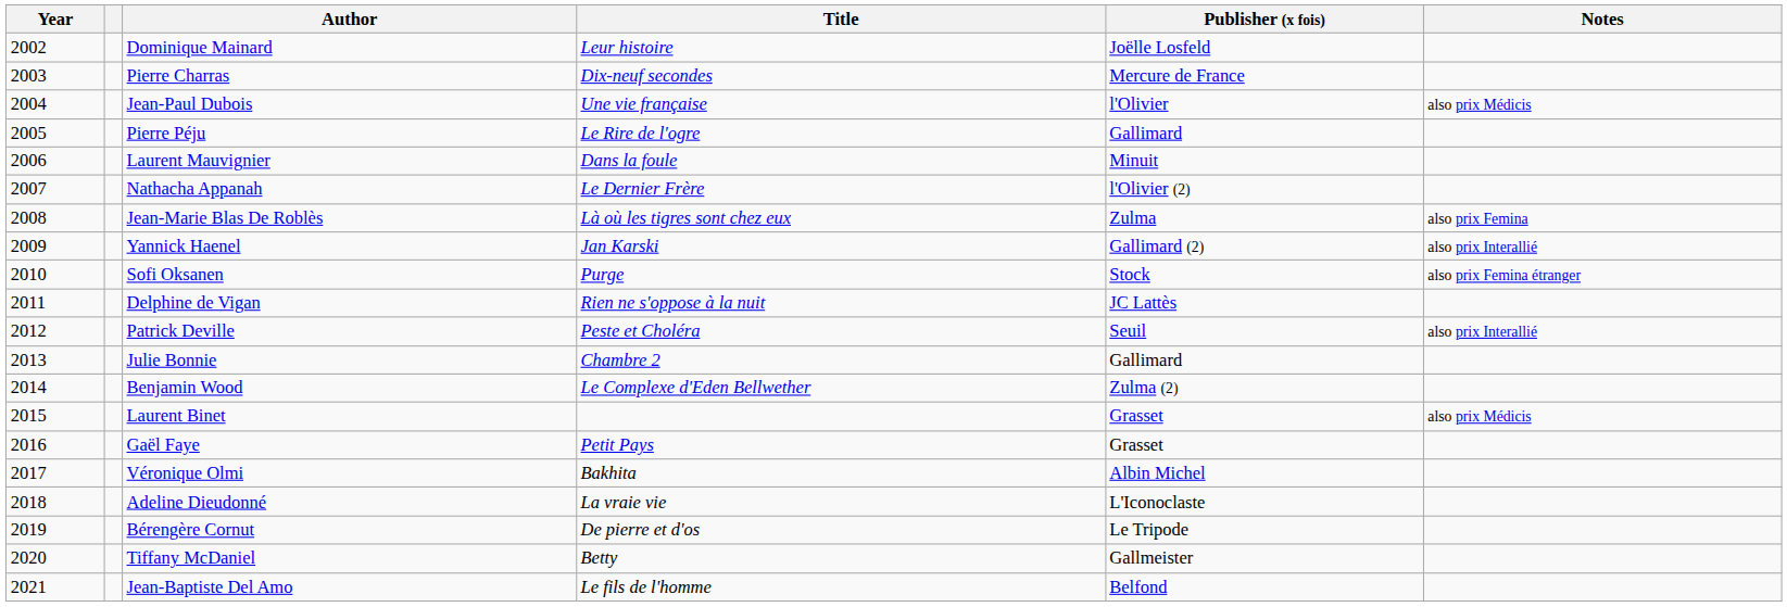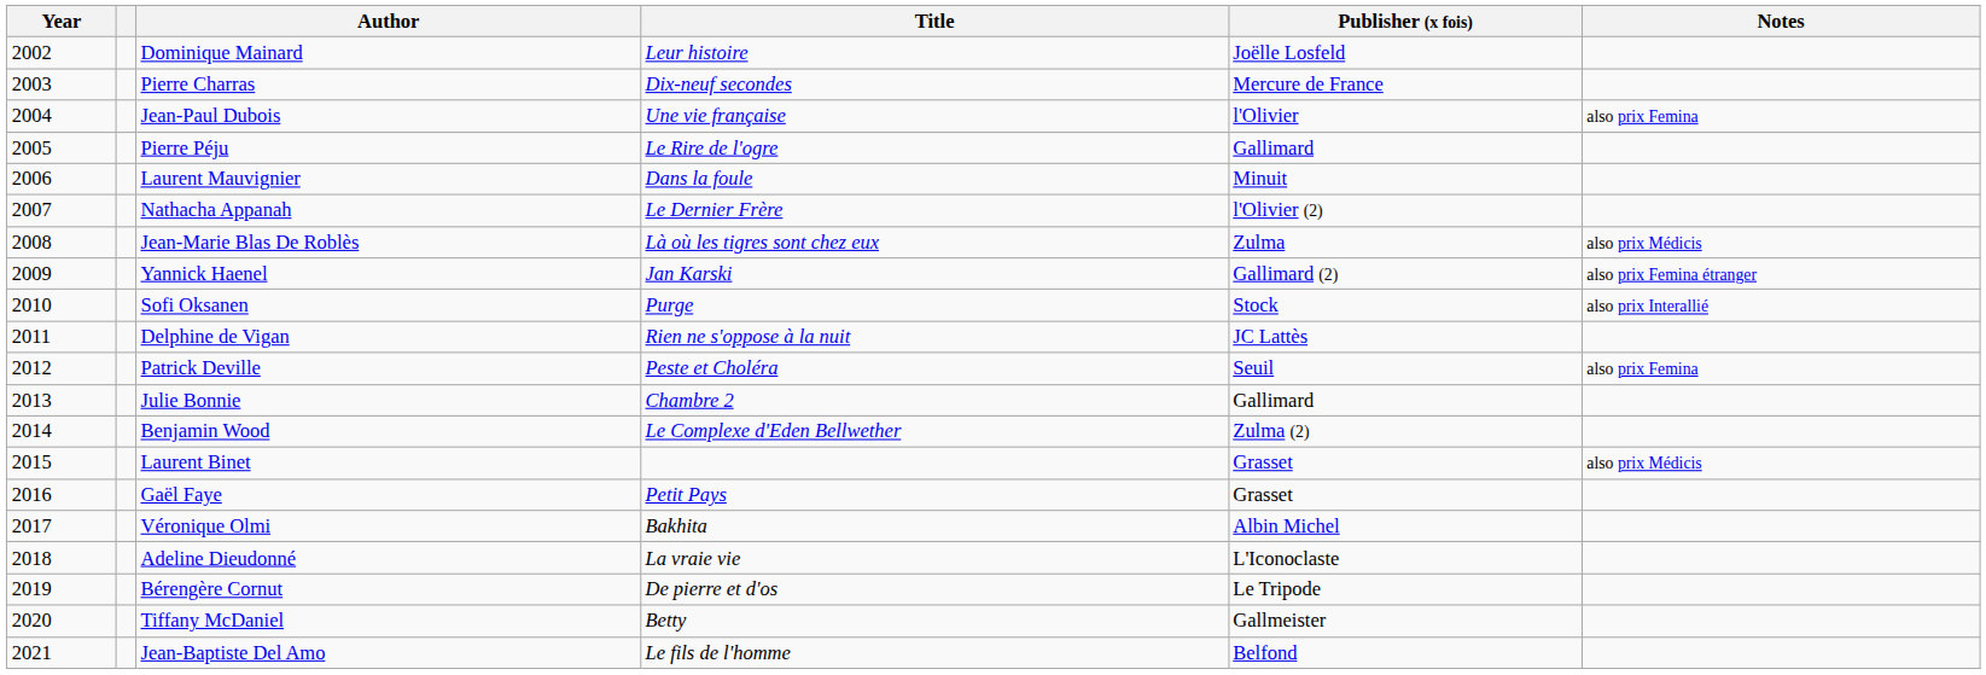 <table width="80%" class="wikitable sortable" align="center" style="margin:1em auto;">
 <tr>
 <th>Year</th>
 <th></th>
 <th>Author</th>
 <th>Title</th>
 <th>Publisher <small>(x fois)</small></th>
 <th>Notes</th>
 </tr>
 <tr>
 <td>2002</td>
 <td></td>
 <td><a href='#'>Dominique Mainard</a></td>
 <td><em><a href='#'>Leur histoire</a></em></td>
 <td><a href='#'>Joëlle Losfeld</a></td>
 <td></td>
 </tr>
 <tr>
 <td>2003</td>
 <td></td>
 <td><a href='#'>Pierre Charras</a></td>
 <td><em><a href='#'>Dix-neuf secondes</a></em></td>
 <td><a href='#'>Mercure de France</a></td>
 <td></td>
 </tr>
 <tr>
 <td>2004</td>
 <td></td>
 <td><a href='#'>Jean-Paul Dubois</a></td>
 <td><em><a href='#'>Une vie française</a></em></td>
 <td><a href='#'>l'Olivier</a></td>
-<td><small>also <a href='#'>prix Médicis</a></small></td>
+<td><small>also <a href='#'>prix Femina</a></small></td>
 </tr>
 <tr>
 <td>2005</td>
 <td></td>
 <td><a href='#'>Pierre Péju</a></td>
 <td><em><a href='#'>Le Rire de l'ogre</a></em></td>
 <td><a href='#'>Gallimard</a></td>
 <td></td>
 </tr>
 <tr>
 <td>2006</td>
 <td></td>
 <td><a href='#'>Laurent Mauvignier</a></td>
 <td><em><a href='#'>Dans la foule</a></em></td>
 <td><a href='#'>Minuit</a></td>
 <td></td>
 </tr>
 <tr>
 <td>2007</td>
 <td></td>
 <td><a href='#'>Nathacha Appanah</a></td>
 <td><em><a href='#'>Le Dernier Frère</a></em></td>
 <td><a href='#'>l'Olivier</a> <small>(2)</small></td>
 <td></td>
 </tr>
 <tr>
 <td>2008</td>
 <td></td>
 <td><a href='#'>Jean-Marie Blas De Roblès</a></td>
 <td><em><a href='#'>Là où les tigres sont chez eux</a></em></td>
 <td><a href='#'>Zulma</a></td>
-<td><small>also <a href='#'>prix Femina</a></small></td>
+<td><small>also <a href='#'>prix Médicis</a></small></td>
 </tr>
 <tr>
 <td>2009</td>
 <td></td>
 <td><a href='#'>Yannick Haenel</a></td>
 <td><em><a href='#'>Jan Karski</a></em></td>
 <td><a href='#'>Gallimard</a> <small>(2)</small></td>
-<td><small>also <a href='#'>prix Interallié</a></small></td>
+<td><small>also <a href='#'>prix Femina étranger</a></small></td>
 </tr>
 <tr>
 <td>2010</td>
 <td></td>
 <td><a href='#'>Sofi Oksanen</a></td>
 <td><em><a href='#'>Purge</a></em></td>
 <td><a href='#'>Stock</a></td>
-<td><small>also <a href='#'>prix Femina étranger</a></small></td>
+<td><small>also <a href='#'>prix Interallié</a></small></td>
 </tr>
 <tr>
 <td>2011</td>
 <td></td>
 <td><a href='#'>Delphine de Vigan</a></td>
 <td><em><a href='#'>Rien ne s'oppose à la nuit</a></em></td>
 <td><a href='#'>JC Lattès</a></td>
 <td></td>
 </tr>
 <tr>
 <td>2012</td>
 <td></td>
 <td><a href='#'>Patrick Deville</a></td>
 <td><em><a href='#'>Peste et Choléra</a></em></td>
 <td><a href='#'>Seuil</a></td>
-<td><small>also <a href='#'>prix Interallié</a></small></td>
+<td><small>also <a href='#'>prix Femina</a></small></td>
 </tr>
 <tr>
 <td>2013</td>
 <td></td>
 <td><a href='#'>Julie Bonnie</a></td>
 <td><em><a href='#'>Chambre 2</a></em></td>
 <td>Gallimard</td>
 <td></td>
 </tr>
 <tr>
 <td>2014</td>
 <td></td>
 <td><a href='#'>Benjamin Wood</a></td>
 <td><em><a href='#'>Le Complexe d'Eden Bellwether</a></em></td>
 <td><a href='#'>Zulma</a> <small>(2)</small></td>
 <td></td>
 </tr>
 <tr>
 <td>2015</td>
 <td></td>
 <td><a href='#'>Laurent Binet</a></td>
 <td><em></em></td>
 <td><a href='#'>Grasset</a></td>
 <td><small>also <a href='#'>prix Médicis</a></small></td>
 </tr>
 <tr>
 <td>2016</td>
 <td></td>
 <td><a href='#'>Gaël Faye</a></td>
 <td><em><a href='#'>Petit Pays</a></em></td>
 <td>Grasset<small></small></td>
 <td></td>
 </tr>
 <tr>
 <td>2017</td>
 <td></td>
 <td><a href='#'>Véronique Olmi</a></td>
 <td><em>Bakhita</em></td>
 <td><a href='#'>Albin Michel</a></td>
 <td></td>
 </tr>
 <tr>
 <td>2018</td>
 <td></td>
 <td><a href='#'>Adeline Dieudonné</a></td>
 <td><em>La vraie vie</em></td>
 <td>L'Iconoclaste</td>
 <td></td>
 </tr>
 <tr>
 <td>2019</td>
 <td></td>
 <td><a href='#'>Bérengère Cornut</a></td>
 <td><em>De pierre et d'os</em></td>
 <td>Le Tripode</td>
 <td></td>
 </tr>
 <tr>
 <td>2020</td>
 <td></td>
 <td><a href='#'>Tiffany McDaniel</a></td>
 <td><em>Betty</em></td>
 <td>Gallmeister</td>
 <td></td>
 </tr>
 <tr>
 <td>2021</td>
 <td></td>
 <td><a href='#'>Jean-Baptiste Del Amo</a></td>
 <td><em>Le fils de l'homme</em></td>
 <td><a href='#'>Belfond</a></td>
 <td></td>
 </tr>
 </table>
